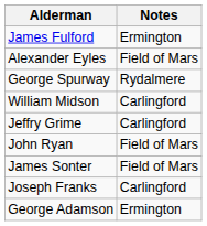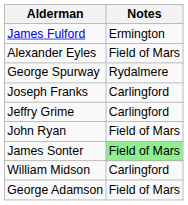 <table class="wikitable">
 <tr>
 <th>Alderman</th>
 <th>Notes</th>
 </tr>
 <tr>
 <td><a href='#'>James Fulford</a></td>
 <td>Ermington</td>
 </tr>
 <tr>
 <td>Alexander Eyles</td>
 <td>Field of Mars</td>
 </tr>
 <tr>
 <td>George Spurway</td>
 <td>Rydalmere</td>
 </tr>
 <tr>
-<td>William Midson</td>
+<td>Joseph Franks</td>
 <td>Carlingford</td>
 </tr>
 <tr>
 <td>Jeffry Grime</td>
 <td>Carlingford</td>
 </tr>
 <tr>
 <td>John Ryan</td>
 <td>Field of Mars</td>
 </tr>
 <tr>
 <td>James Sonter</td>
-<td>Field of Mars</td>
+<td style="background: lightgreen;">Field of Mars</td>
 </tr>
 <tr>
-<td>Joseph Franks</td>
+<td>William Midson</td>
 <td>Carlingford</td>
 </tr>
 <tr>
 <td>George Adamson</td>
-<td>Ermington</td>
+<td>Field of Mars</td>
 </tr>
 </table>
